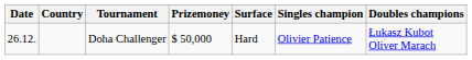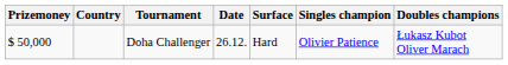 <table class="sortable wikitable" style=font-size:97%>
 <tr>
-<th>Date</th>
+<th>Prizemoney</th>
 <th>Country</th>
 <th>Tournament</th>
-<th>Prizemoney</th>
+<th>Date</th>
 <th>Surface</th>
 <th>Singles champion</th>
 <th>Doubles champions</th>
 </tr>
 <tr>
-<td>26.12.</td>
+<td>$ 50,000</td>
 <td></td>
 <td>Doha Challenger</td>
-<td>$ 50,000</td>
+<td>26.12.</td>
 <td>Hard</td>
 <td> <a href='#'>Olivier Patience</a></td>
 <td> <a href='#'>Łukasz Kubot</a><br> <a href='#'>Oliver Marach</a></td>
 </tr>
 </table>
